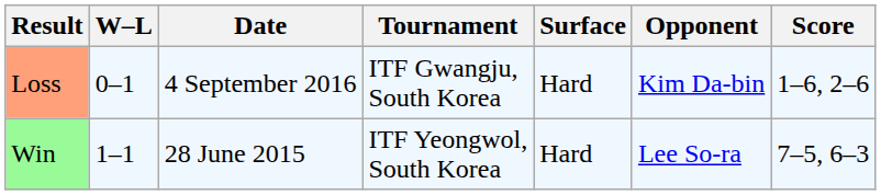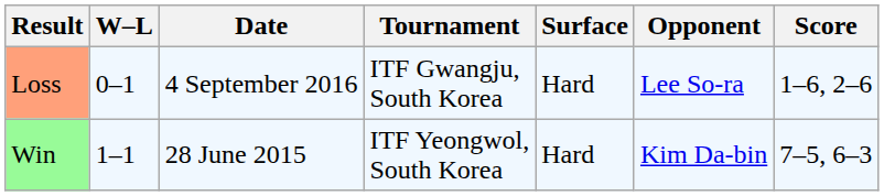 <table class="sortable wikitable">
 <tr>
 <th>Result</th>
 <th class="unsortable">W–L</th>
 <th>Date</th>
 <th>Tournament</th>
 <th>Surface</th>
 <th>Opponent</th>
 <th class="unsortable">Score</th>
 </tr>
 <tr style="background:#f0f8ff;">
 <td style="background:#ffa07a;">Loss</td>
 <td>0–1</td>
 <td>4 September 2016</td>
 <td>ITF Gwangju, <br>South Korea</td>
 <td>Hard</td>
-<td> <a href='#'>Kim Da-bin</a></td>
+<td> <a href='#'>Lee So-ra</a></td>
 <td>1–6, 2–6</td>
 </tr>
 <tr style="background:#f0f8ff;">
 <td bgcolor="98FB98">Win</td>
 <td>1–1</td>
 <td>28 June 2015</td>
 <td>ITF Yeongwol, <br>South Korea</td>
 <td>Hard</td>
-<td> <a href='#'>Lee So-ra</a></td>
+<td> <a href='#'>Kim Da-bin</a></td>
 <td>7–5, 6–3</td>
 </tr>
 </table>
